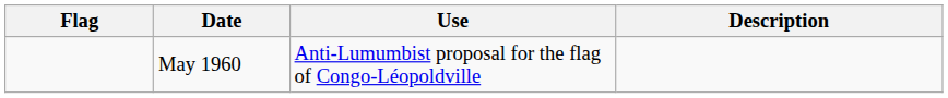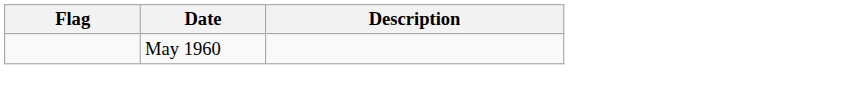 <table class="wikitable">
 <tr>
 <th style="width:110px;">Flag</th>
 <th style="width:100px;">Date</th>
-<th style="width:250px;">Use</th>
 <th style="width:250px;">Description</th>
 </tr>
 <tr>
 <td></td>
 <td>May 1960</td>
-<td><a href='#'>Anti-Lumumbist</a> proposal for the flag of <a href='#'>Congo-Léopoldville</a></td>
 <td></td>
 </tr>
 </table>
